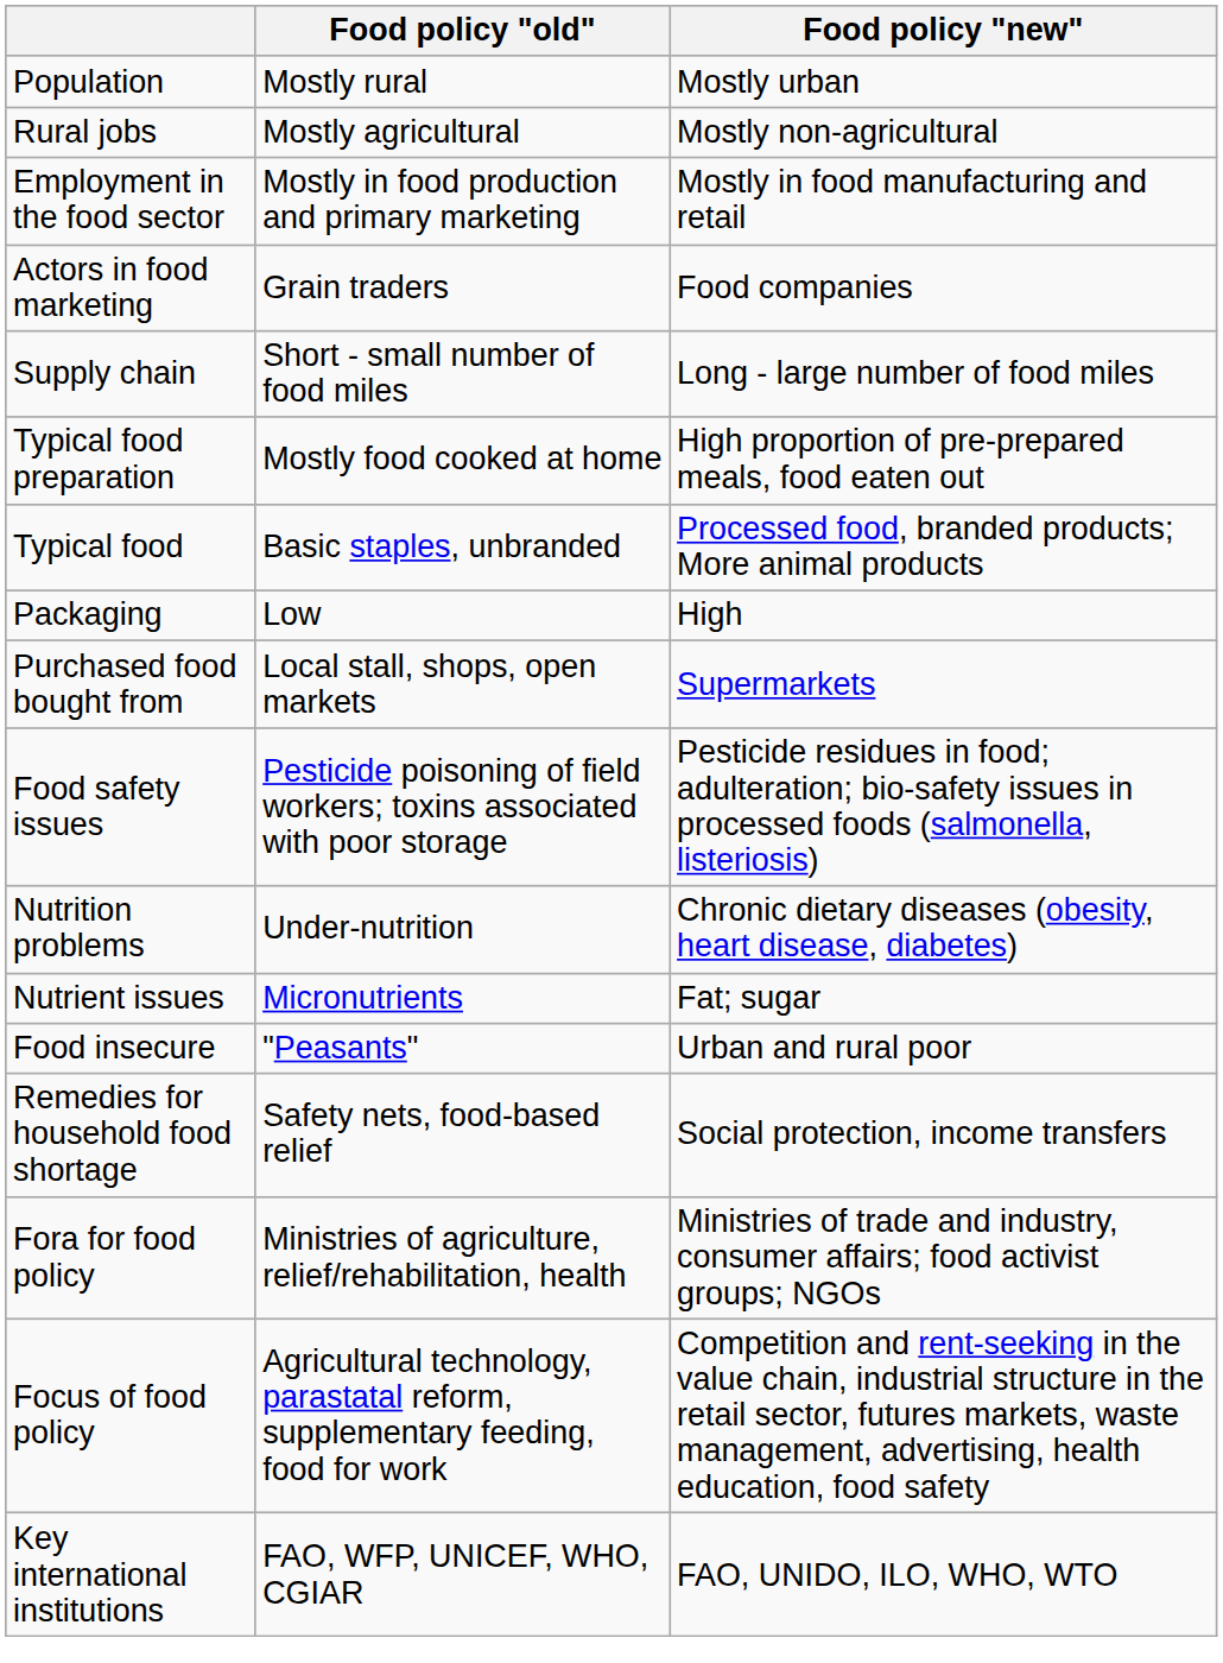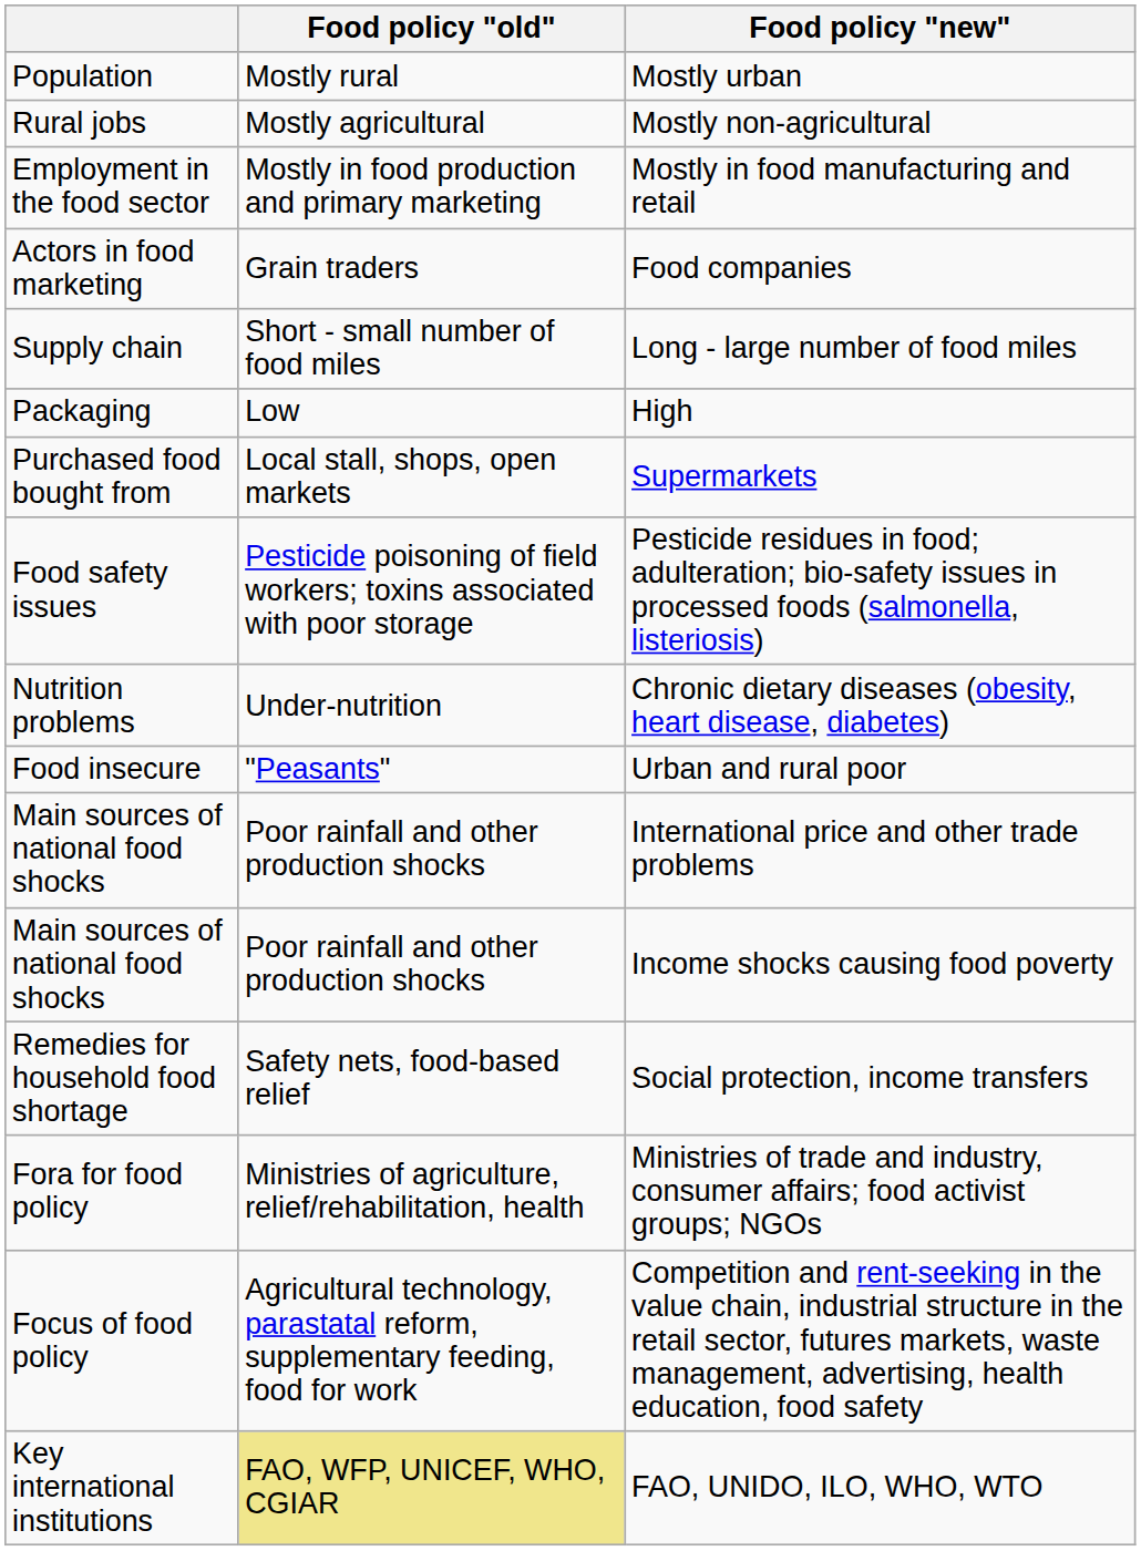 <table class="wikitable">
 <tr>
 <th></th>
 <th>Food policy "old"</th>
 <th>Food policy "new"</th>
 </tr>
 <tr>
 <td>Population</td>
 <td>Mostly rural</td>
 <td>Mostly urban</td>
 </tr>
 <tr>
 <td>Rural jobs</td>
 <td>Mostly agricultural</td>
 <td>Mostly non-agricultural</td>
 </tr>
 <tr>
 <td>Employment in the food sector</td>
 <td>Mostly in food production and primary marketing</td>
 <td>Mostly in food manufacturing and retail</td>
 </tr>
 <tr>
 <td>Actors in food marketing</td>
 <td>Grain traders</td>
 <td>Food companies</td>
 </tr>
 <tr>
 <td>Supply chain</td>
 <td>Short - small number of food miles</td>
 <td>Long - large number of food miles</td>
 </tr>
 <tr>
-<td>Typical food preparation</td>
-<td>Mostly food cooked at home</td>
-<td>High proportion of pre-prepared<br>meals, food eaten out</td>
-</tr>
-<tr>
-<td>Typical food</td>
-<td>Basic <a href='#'>staples</a>, unbranded</td>
-<td><a href='#'>Processed food</a>, branded products; More animal products</td>
-</tr>
-<tr>
 <td>Packaging</td>
 <td>Low</td>
 <td>High</td>
 </tr>
 <tr>
 <td>Purchased food bought from</td>
 <td>Local stall, shops, open markets</td>
 <td><a href='#'>Supermarkets</a></td>
 </tr>
 <tr>
 <td>Food safety issues</td>
 <td><a href='#'>Pesticide</a> poisoning of field workers; toxins associated with poor storage</td>
 <td>Pesticide residues in food; adulteration; bio-safety issues in processed foods (<a href='#'>salmonella</a>, <a href='#'>listeriosis</a>)</td>
 </tr>
 <tr>
 <td>Nutrition problems</td>
 <td>Under-nutrition</td>
 <td>Chronic dietary diseases (<a href='#'>obesity</a>, <a href='#'>heart disease</a>, <a href='#'>diabetes</a>)</td>
 </tr>
 <tr>
-<td>Nutrient issues</td>
-<td><a href='#'>Micronutrients</a></td>
-<td>Fat; sugar</td>
-</tr>
-<tr>
 <td>Food insecure</td>
 <td>"<a href='#'>Peasants</a>"</td>
 <td>Urban and rural poor</td>
+</tr>
+<tr>
+<td>Main sources of national food shocks</td>
+<td>Poor rainfall and other production shocks</td>
+<td>International price and other trade problems</td>
+</tr>
+<tr>
+<td>Main sources of national food shocks</td>
+<td>Poor rainfall and other production shocks</td>
+<td>Income shocks causing food poverty</td>
 </tr>
 <tr>
 <td>Remedies for household food shortage</td>
 <td>Safety nets, food-based relief</td>
 <td>Social protection, income transfers</td>
 </tr>
 <tr>
 <td>Fora for food policy</td>
 <td>Ministries of agriculture, relief/rehabilitation, health</td>
 <td>Ministries of trade and industry, consumer affairs; food activist groups; NGOs</td>
 </tr>
 <tr>
 <td>Focus of food policy</td>
 <td>Agricultural technology, <a href='#'>parastatal</a> reform, supplementary feeding, food for work</td>
 <td>Competition and <a href='#'>rent-seeking</a> in the value chain, industrial structure in the retail sector, futures markets, waste management, advertising, health education, food safety</td>
 </tr>
 <tr>
 <td>Key international institutions</td>
-<td>FAO, WFP, UNICEF, WHO, CGIAR</td>
+<td style="background: khaki;">FAO, WFP, UNICEF, WHO, CGIAR</td>
 <td>FAO, UNIDO, ILO, WHO, WTO</td>
 </tr>
 </table>
